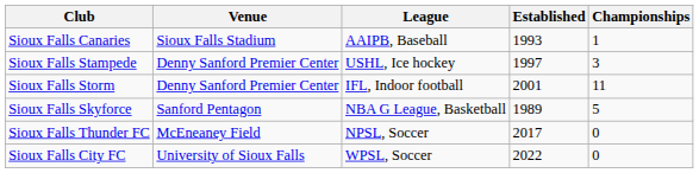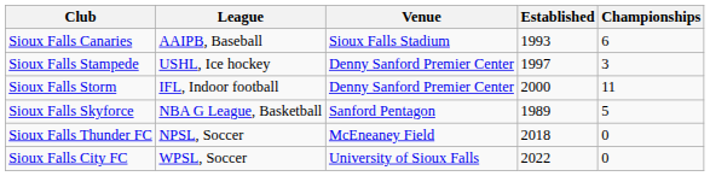 <table class="wikitable">
 <tr>
 <th scope="col">Club</th>
+<th scope="col">League</th>
 <th scope="col">Venue</th>
-<th scope="col">League</th>
 <th scope="col">Established</th>
 <th scope="col">Championships</th>
 </tr>
 <tr>
 <td><a href='#'>Sioux Falls Canaries</a></td>
+<td><a href='#'>AAIPB</a>, Baseball</td>
 <td><a href='#'>Sioux Falls Stadium</a></td>
-<td><a href='#'>AAIPB</a>, Baseball</td>
 <td>1993</td>
-<td>1</td>
+<td>6</td>
 </tr>
 <tr>
 <td><a href='#'>Sioux Falls Stampede</a></td>
+<td><a href='#'>USHL</a>, Ice hockey</td>
 <td><a href='#'>Denny Sanford Premier Center</a></td>
-<td><a href='#'>USHL</a>, Ice hockey</td>
 <td>1997</td>
 <td>3</td>
 </tr>
 <tr>
 <td><a href='#'>Sioux Falls Storm</a></td>
+<td><a href='#'>IFL</a>, Indoor football</td>
 <td><a href='#'>Denny Sanford Premier Center</a></td>
-<td><a href='#'>IFL</a>, Indoor football</td>
-<td>2001</td>
+<td>2000</td>
 <td>11</td>
 </tr>
 <tr>
 <td><a href='#'>Sioux Falls Skyforce</a></td>
+<td><a href='#'>NBA G League</a>, Basketball</td>
 <td><a href='#'>Sanford Pentagon</a></td>
-<td><a href='#'>NBA G League</a>, Basketball</td>
 <td>1989</td>
 <td>5</td>
 </tr>
 <tr>
 <td><a href='#'>Sioux Falls Thunder FC</a></td>
+<td><a href='#'>NPSL</a>, Soccer</td>
 <td><a href='#'>McEneaney Field</a></td>
-<td><a href='#'>NPSL</a>, Soccer</td>
-<td>2017</td>
+<td>2018</td>
 <td>0</td>
 </tr>
 <tr>
 <td><a href='#'>Sioux Falls City FC</a></td>
+<td><a href='#'>WPSL</a>, Soccer</td>
 <td><a href='#'>University of Sioux Falls</a></td>
-<td><a href='#'>WPSL</a>, Soccer</td>
 <td>2022</td>
 <td>0</td>
 </tr>
 </table>
